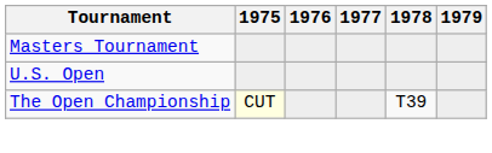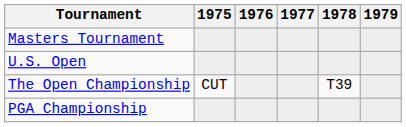 <table class="wikitable" style="font-size:95%;text-align:center;">
 <tr>
 <th>Tournament</th>
 <th>1975</th>
 <th>1976</th>
 <th>1977</th>
 <th>1978</th>
 <th>1979</th>
 </tr>
 <tr>
 <td align=left><a href='#'>Masters Tournament</a></td>
 <td style="background:#eeeeee;"></td>
 <td style="background:#eeeeee;"></td>
 <td style="background:#eeeeee;"></td>
 <td style="background:#eeeeee;"></td>
 <td style="background:#eeeeee;"></td>
 </tr>
 <tr>
 <td align=left><a href='#'>U.S. Open</a></td>
 <td style="background:#eeeeee;"></td>
 <td style="background:#eeeeee;"></td>
 <td style="background:#eeeeee;"></td>
 <td style="background:#eeeeee;"></td>
 <td style="background:#eeeeee;"></td>
 </tr>
 <tr>
 <td align=left><a href='#'>The Open Championship</a></td>
-<td style="background: lightyellow;">CUT</td>
+<td>CUT</td>
 <td style="background:#eeeeee;"></td>
 <td style="background:#eeeeee;"></td>
 <td>T39</td>
 <td style="background:#eeeeee;"></td>
 </tr>
+<tr>
+<td align=left><a href='#'>PGA Championship</a></td>
+<td style="background:#eeeeee;"></td>
+<td style="background:#eeeeee;"></td>
+<td style="background:#eeeeee;"></td>
+<td style="background:#eeeeee;"></td>
+<td style="background:#eeeeee;"></td>
+</tr>
 </table>
